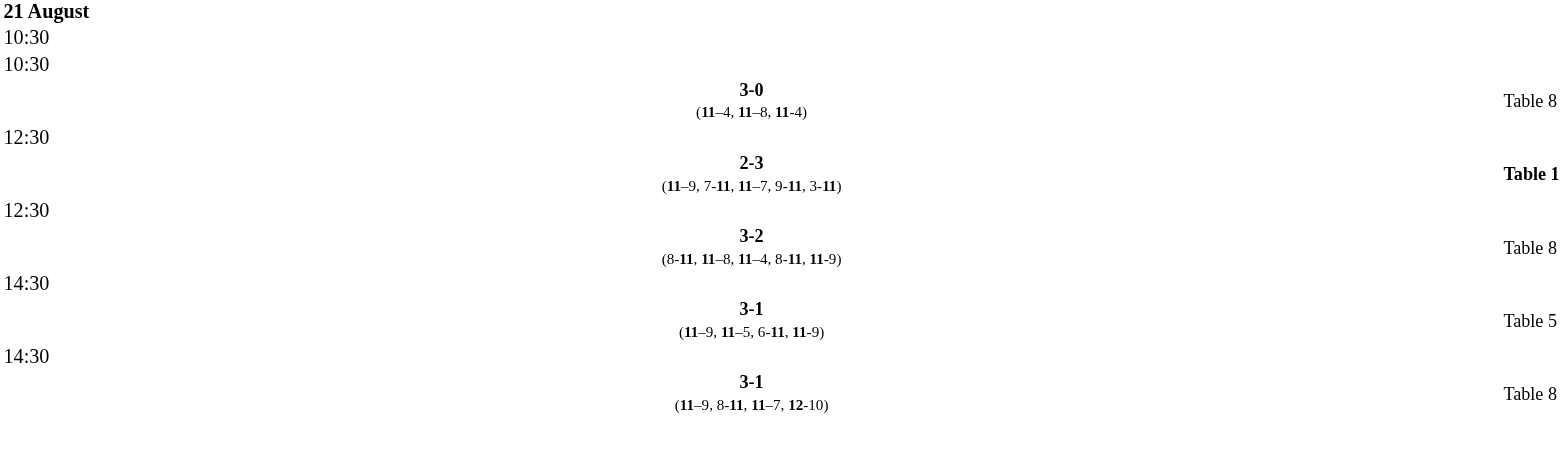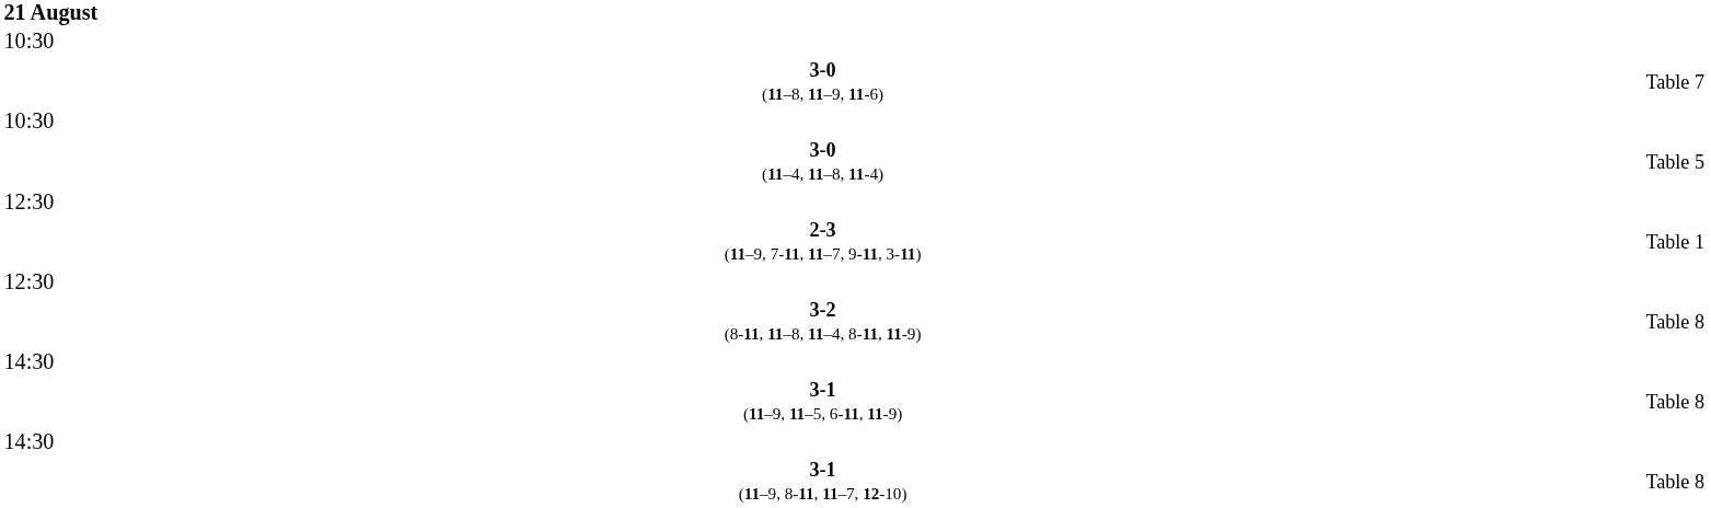 <table style="width:100%;" cellspacing="1">
 <tr>
 <th width=25%></th>
 <th width=10%></th>
 <th width=25%></th>
 </tr>
 <tr>
 <td><strong>21 August</strong></td>
 </tr>
 <tr>
 <td>10:30</td>
 </tr>
+<tr style=font-size:90%>
+<td align=right><strong></strong></td>
+<td align=center><strong> 3-0 </strong><br><small>(<strong>11</strong>–8, <strong>11</strong>–9, <strong>11</strong>-6)</small></td>
+<td></td>
+<td>Table 7</td>
+</tr>
 <tr>
 <td>10:30</td>
 </tr>
 <tr style=font-size:90%>
 <td align=right><strong></strong></td>
 <td align=center><strong> 3-0 </strong><br><small>(<strong>11</strong>–4, <strong>11</strong>–8, <strong>11</strong>-4)</small></td>
 <td></td>
-<td>Table 8</td>
+<td>Table 5</td>
 </tr>
 <tr>
 <td>12:30</td>
 </tr>
 <tr style=font-size:90%>
 <td align=right></td>
 <td align=center><strong> 2-3 </strong><br><small>(<strong>11</strong>–9, 7-<strong>11</strong>, <strong>11</strong>–7, 9-<strong>11</strong>, 3-<strong>11</strong>)</small></td>
 <td><strong></strong></td>
-<td><strong>Table 1</strong></td>
+<td>Table 1</td>
 </tr>
 <tr>
 <td>12:30</td>
 </tr>
 <tr style=font-size:90%>
 <td align=right><strong></strong></td>
 <td align=center><strong> 3-2 </strong><br><small>(8-<strong>11</strong>, <strong>11</strong>–8, <strong>11</strong>–4, 8-<strong>11</strong>, <strong>11</strong>-9)</small></td>
 <td></td>
 <td>Table 8</td>
 </tr>
 <tr>
 <td>14:30</td>
 </tr>
 <tr style=font-size:90%>
 <td align=right><strong></strong></td>
 <td align=center><strong> 3-1 </strong><br><small>(<strong>11</strong>–9, <strong>11</strong>–5, 6-<strong>11</strong>, <strong>11</strong>-9)</small></td>
 <td></td>
-<td>Table 5</td>
+<td>Table 8</td>
 </tr>
 <tr>
 <td>14:30</td>
 </tr>
 <tr style=font-size:90%>
 <td align=right><strong></strong></td>
 <td align=center><strong> 3-1 </strong><br><small>(<strong>11</strong>–9, 8-<strong>11</strong>, <strong>11</strong>–7, <strong>12</strong>-10)</small></td>
 <td></td>
 <td>Table 8</td>
 </tr>
 </table>
